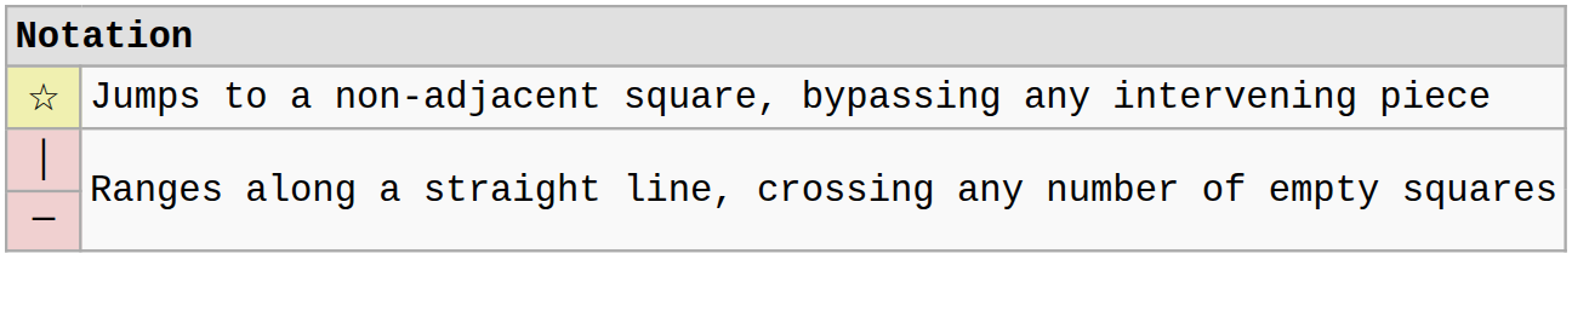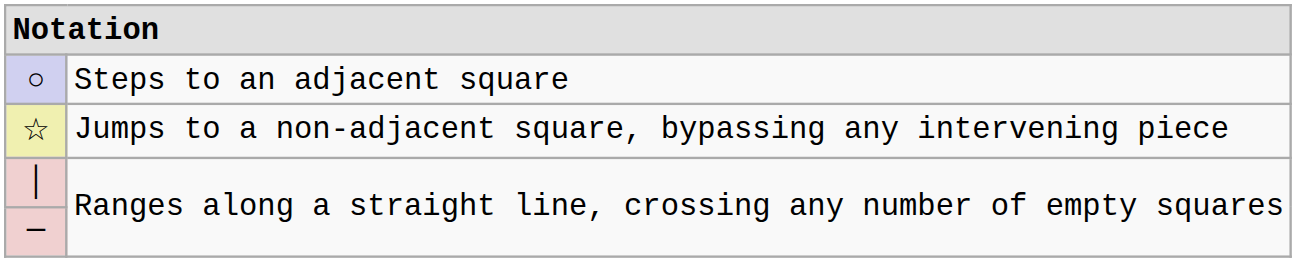 <table border="1" class="wikitable">
 <tr>
 <td colspan="2" style="background:#e0e0e0;"><strong>Notation</strong></td>
+</tr>
+<tr>
+<td align=center width="20" style="background:#D0D0F0;">○</td>
+<td>Steps to an adjacent square</td>
 </tr>
 <tr>
 <td align=center width="20" style="background:#F0F0B0;">☆</td>
 <td>Jumps to a non-adjacent square, bypassing any intervening piece</td>
 </tr>
 <tr>
 <td align=center width="20" style="background:#F0D0D0;">│</td>
 <td rowspan=2>Ranges along a straight line, crossing any number of empty squares</td>
 </tr>
 <tr>
 <td align=center width="20" style="background:#F0D0D0;">─</td>
 </tr>
 </table>
